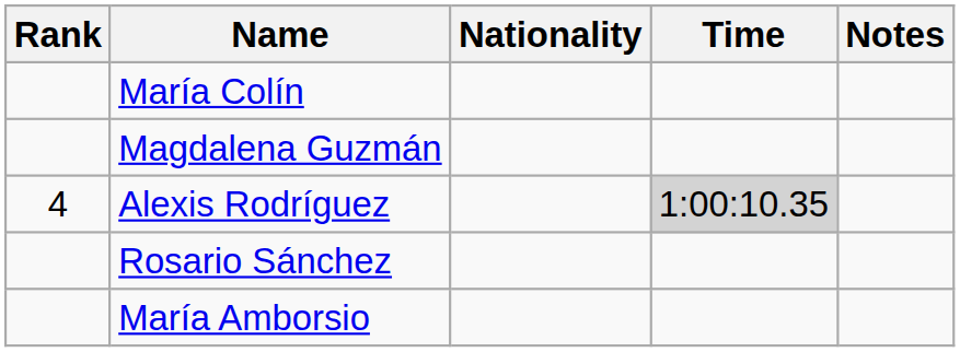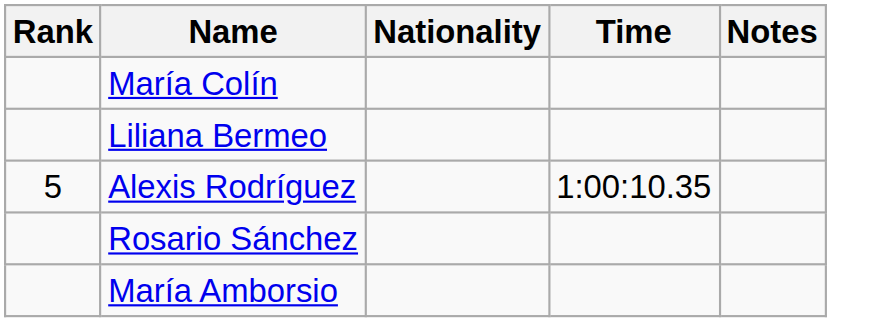 <table class="wikitable sortable" style="text-align:center;font-size:95%">
 <tr>
 <th>Rank</th>
 <th>Name</th>
 <th>Nationality</th>
 <th>Time</th>
 <th>Notes</th>
 </tr>
 <tr>
 <td></td>
 <td align=left><a href='#'>María Colín</a></td>
 <td align=left></td>
 <td></td>
 <td></td>
 </tr>
 <tr>
 <td></td>
-<td align=left><a href='#'>Magdalena Guzmán</a></td>
+<td align=left><a href='#'>Liliana Bermeo</a></td>
 <td align=left></td>
 <td></td>
 <td></td>
 </tr>
 <tr>
-<td>4</td>
+<td>5</td>
 <td align=left><a href='#'>Alexis Rodríguez</a></td>
 <td align=left></td>
-<td style="background: lightgrey;">1:00:10.35</td>
+<td>1:00:10.35</td>
 <td></td>
 </tr>
 <tr>
 <td></td>
 <td align=left><a href='#'>Rosario Sánchez</a></td>
 <td align=left></td>
 <td></td>
 <td></td>
 </tr>
 <tr>
 <td></td>
 <td align=left><a href='#'>María Amborsio</a></td>
 <td align=left></td>
 <td></td>
 <td></td>
 </tr>
 </table>
